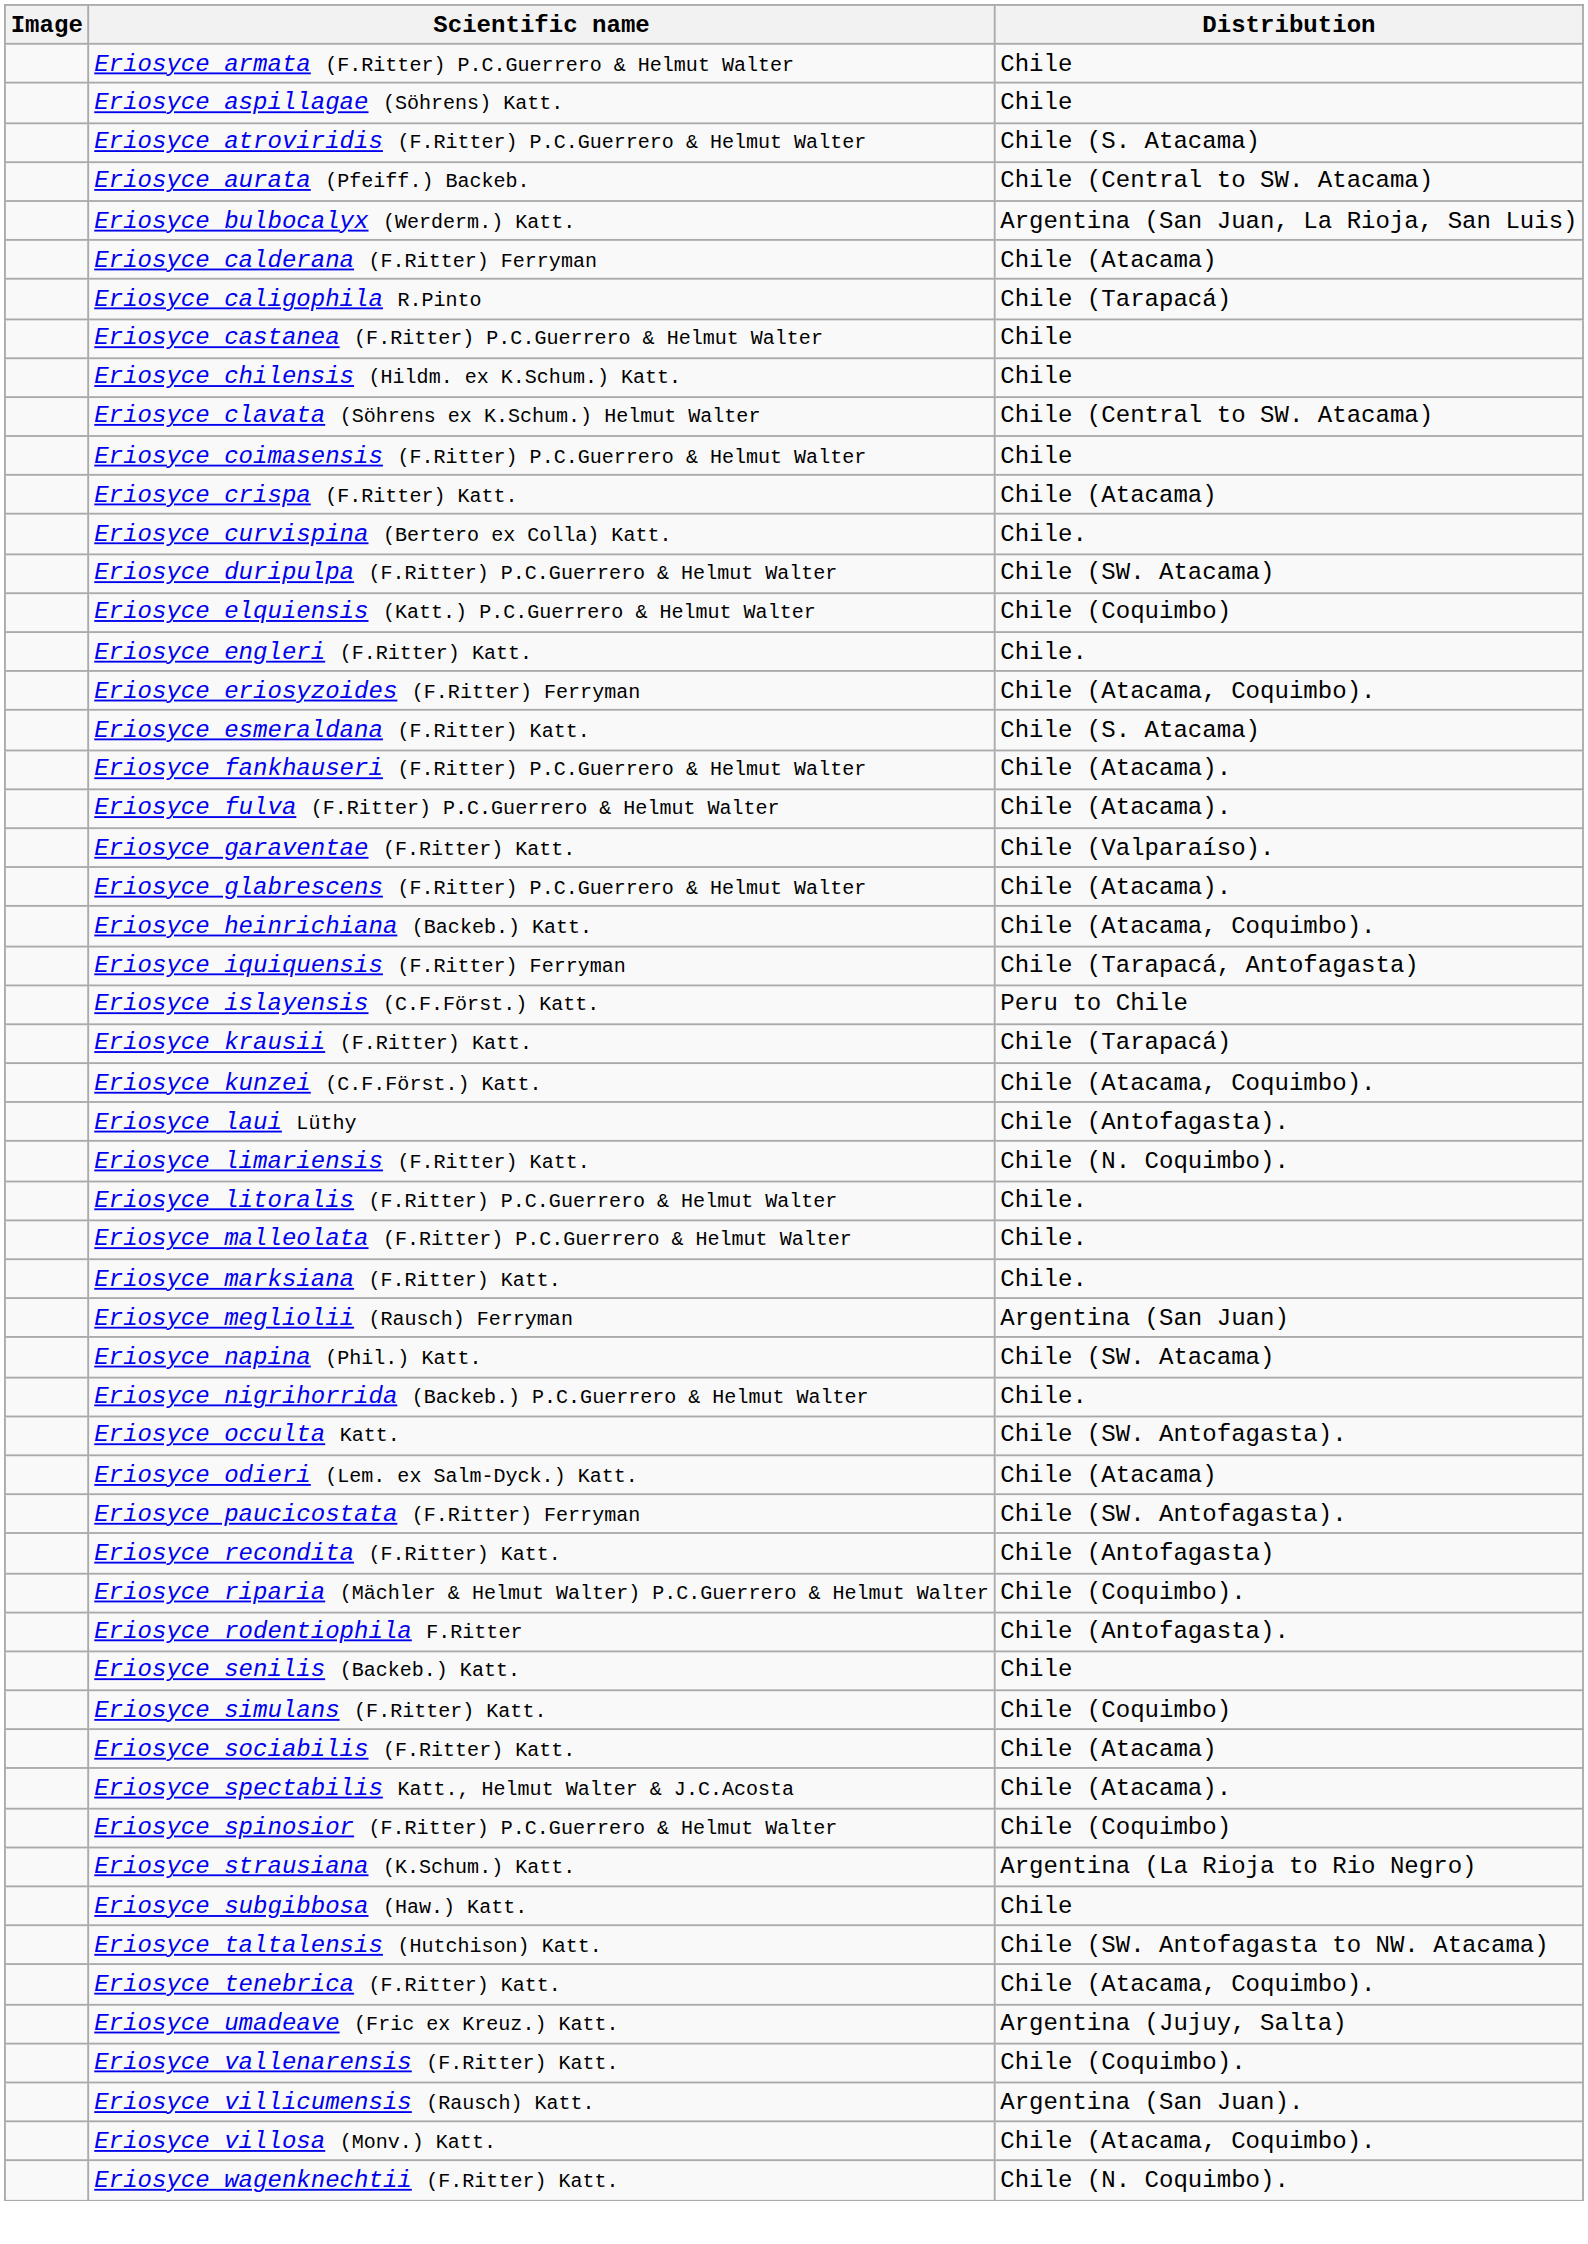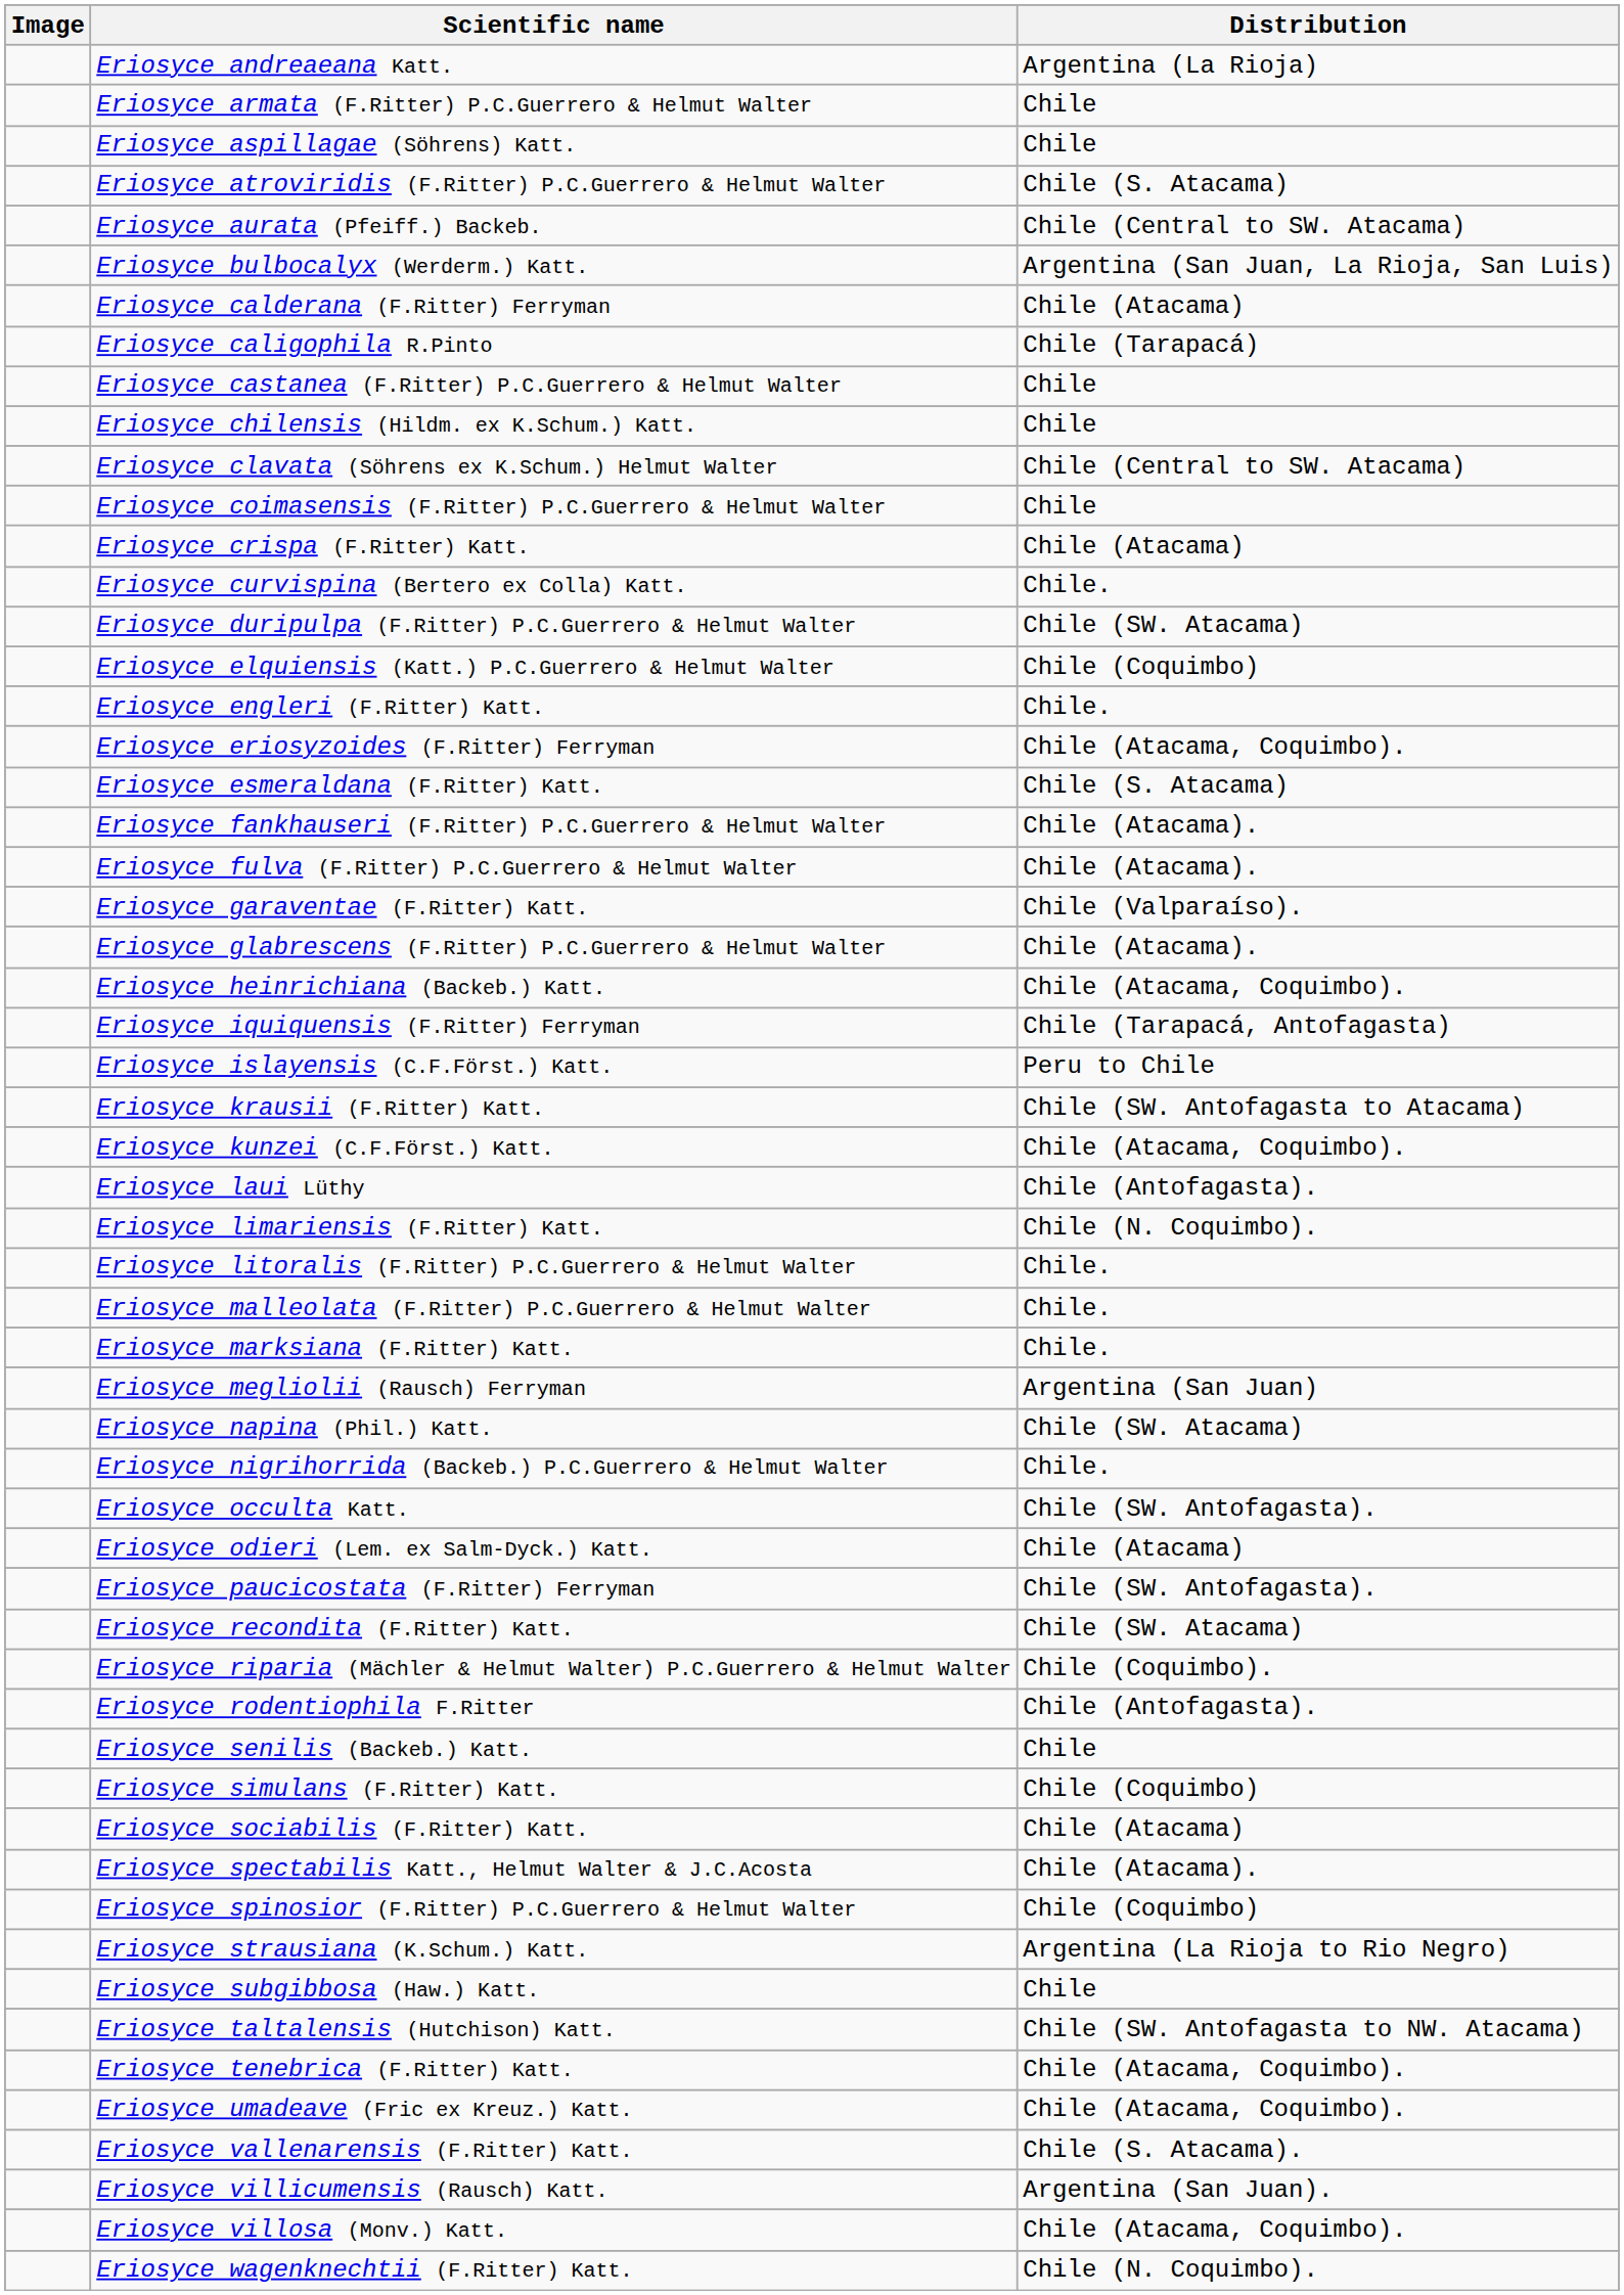 <table class="wikitable sortable">
 <tr>
 <th>Image</th>
 <th>Scientific name</th>
 <th>Distribution</th>
+</tr>
+<tr>
+<td></td>
+<td><em><a href='#'>Eriosyce andreaeana</a></em> <small>Katt.</small></td>
+<td>Argentina (La Rioja)</td>
 </tr>
 <tr>
 <td></td>
 <td><em><a href='#'>Eriosyce armata</a></em> <small>(F.Ritter) P.C.Guerrero & Helmut Walter</small></td>
 <td>Chile</td>
 </tr>
 <tr>
 <td></td>
 <td><em><a href='#'>Eriosyce aspillagae</a></em> <small>(Söhrens) Katt.</small></td>
 <td>Chile</td>
 </tr>
 <tr>
 <td></td>
 <td><em><a href='#'>Eriosyce atroviridis</a></em> <small>(F.Ritter) P.C.Guerrero & Helmut Walter</small></td>
 <td>Chile (S. Atacama)</td>
 </tr>
 <tr>
 <td></td>
 <td><em><a href='#'>Eriosyce aurata</a></em> <small>(Pfeiff.) Backeb.</small></td>
 <td>Chile (Central to SW. Atacama)</td>
 </tr>
 <tr>
 <td></td>
 <td><em><a href='#'>Eriosyce bulbocalyx</a></em> <small>(Werderm.) Katt.</small></td>
 <td>Argentina (San Juan, La Rioja, San Luis)</td>
 </tr>
 <tr>
 <td></td>
 <td><em><a href='#'>Eriosyce calderana</a></em> <small>(F.Ritter) Ferryman</small></td>
 <td>Chile (Atacama)</td>
 </tr>
 <tr>
 <td></td>
 <td><em><a href='#'>Eriosyce caligophila</a></em> <small>R.Pinto</small></td>
 <td>Chile (Tarapacá)</td>
 </tr>
 <tr>
 <td></td>
 <td><em><a href='#'>Eriosyce castanea</a></em> <small>(F.Ritter) P.C.Guerrero & Helmut Walter</small></td>
 <td>Chile</td>
 </tr>
 <tr>
 <td></td>
 <td><em><a href='#'>Eriosyce chilensis</a></em> <small>(Hildm. ex K.Schum.) Katt.</small></td>
 <td>Chile</td>
 </tr>
 <tr>
 <td></td>
 <td><em><a href='#'>Eriosyce clavata</a></em> <small>(Söhrens ex K.Schum.) Helmut Walter</small></td>
 <td>Chile (Central to SW. Atacama)</td>
 </tr>
 <tr>
 <td></td>
 <td><em><a href='#'>Eriosyce coimasensis</a></em> <small>(F.Ritter) P.C.Guerrero & Helmut Walter</small></td>
 <td>Chile</td>
 </tr>
 <tr>
 <td></td>
 <td><em><a href='#'>Eriosyce crispa</a></em> <small>(F.Ritter) Katt.</small></td>
 <td>Chile (Atacama)</td>
 </tr>
 <tr>
 <td></td>
 <td><em><a href='#'>Eriosyce curvispina</a></em> <small>(Bertero ex Colla) Katt.</small></td>
 <td>Chile.</td>
 </tr>
 <tr>
 <td></td>
 <td><em><a href='#'>Eriosyce duripulpa</a></em> <small>(F.Ritter) P.C.Guerrero & Helmut Walter</small></td>
 <td>Chile (SW. Atacama)</td>
 </tr>
 <tr>
 <td></td>
 <td><em><a href='#'>Eriosyce elquiensis</a></em> <small>(Katt.) P.C.Guerrero & Helmut Walter</small></td>
 <td>Chile (Coquimbo)</td>
 </tr>
 <tr>
 <td></td>
 <td><em><a href='#'>Eriosyce engleri</a></em> <small>(F.Ritter) Katt.</small></td>
 <td>Chile.</td>
 </tr>
 <tr>
 <td></td>
 <td><em><a href='#'>Eriosyce eriosyzoides</a></em> <small>(F.Ritter) Ferryman</small></td>
 <td>Chile (Atacama, Coquimbo).</td>
 </tr>
 <tr>
 <td></td>
 <td><em><a href='#'>Eriosyce esmeraldana</a></em> <small>(F.Ritter) Katt.</small></td>
 <td>Chile (S. Atacama)</td>
 </tr>
 <tr>
 <td></td>
 <td><em><a href='#'>Eriosyce fankhauseri</a></em> <small>(F.Ritter) P.C.Guerrero & Helmut Walter</small></td>
 <td>Chile (Atacama).</td>
 </tr>
 <tr>
 <td></td>
 <td><em><a href='#'>Eriosyce fulva</a></em> <small>(F.Ritter) P.C.Guerrero & Helmut Walter</small></td>
 <td>Chile (Atacama).</td>
 </tr>
 <tr>
 <td></td>
 <td><em><a href='#'>Eriosyce garaventae</a></em> <small>(F.Ritter) Katt.</small></td>
 <td>Chile (Valparaíso).</td>
 </tr>
 <tr>
 <td></td>
 <td><em><a href='#'>Eriosyce glabrescens</a></em> <small>(F.Ritter) P.C.Guerrero & Helmut Walter</small></td>
 <td>Chile (Atacama).</td>
 </tr>
 <tr>
 <td></td>
 <td><em><a href='#'>Eriosyce heinrichiana</a></em> <small>(Backeb.) Katt.</small></td>
 <td>Chile (Atacama, Coquimbo).</td>
 </tr>
 <tr>
 <td></td>
 <td><em><a href='#'>Eriosyce iquiquensis</a></em> <small>(F.Ritter) Ferryman</small></td>
 <td>Chile (Tarapacá, Antofagasta)</td>
 </tr>
 <tr>
 <td></td>
 <td><em><a href='#'>Eriosyce islayensis</a></em> <small>(C.F.Först.) Katt.</small></td>
 <td>Peru to Chile</td>
 </tr>
 <tr>
 <td></td>
 <td><em><a href='#'>Eriosyce krausii</a></em> <small>(F.Ritter) Katt.</small></td>
-<td>Chile (Tarapacá)</td>
+<td>Chile (SW. Antofagasta to Atacama)</td>
 </tr>
 <tr>
 <td></td>
 <td><em><a href='#'>Eriosyce kunzei</a></em> <small>(C.F.Först.) Katt.</small></td>
 <td>Chile (Atacama, Coquimbo).</td>
 </tr>
 <tr>
 <td></td>
 <td><em><a href='#'>Eriosyce laui</a></em> <small>Lüthy</small></td>
 <td>Chile (Antofagasta).</td>
 </tr>
 <tr>
 <td></td>
 <td><em><a href='#'>Eriosyce limariensis</a></em> <small>(F.Ritter) Katt.</small></td>
 <td>Chile (N. Coquimbo).</td>
 </tr>
 <tr>
 <td></td>
 <td><em><a href='#'>Eriosyce litoralis</a></em> <small>(F.Ritter) P.C.Guerrero & Helmut Walter</small></td>
 <td>Chile.</td>
 </tr>
 <tr>
 <td></td>
 <td><em><a href='#'>Eriosyce malleolata</a></em> <small>(F.Ritter) P.C.Guerrero & Helmut Walter</small></td>
 <td>Chile.</td>
 </tr>
 <tr>
 <td></td>
 <td><em><a href='#'>Eriosyce marksiana</a></em> <small>(F.Ritter) Katt.</small></td>
 <td>Chile.</td>
 </tr>
 <tr>
 <td></td>
 <td><em><a href='#'>Eriosyce megliolii</a></em> <small>(Rausch) Ferryman</small></td>
 <td>Argentina (San Juan)</td>
 </tr>
 <tr>
 <td></td>
 <td><em><a href='#'>Eriosyce napina</a></em> <small>(Phil.) Katt.</small></td>
 <td>Chile (SW. Atacama)</td>
 </tr>
 <tr>
 <td></td>
 <td><em><a href='#'>Eriosyce nigrihorrida</a></em> <small>(Backeb.) P.C.Guerrero & Helmut Walter</small></td>
 <td>Chile.</td>
 </tr>
 <tr>
 <td></td>
 <td><em><a href='#'>Eriosyce occulta</a></em> <small>Katt.</small></td>
 <td>Chile (SW. Antofagasta).</td>
 </tr>
 <tr>
 <td></td>
 <td><em><a href='#'>Eriosyce odieri</a></em> <small>(Lem. ex Salm-Dyck.) Katt.</small></td>
 <td>Chile (Atacama)</td>
 </tr>
 <tr>
 <td></td>
 <td><em><a href='#'>Eriosyce paucicostata</a></em> <small>(F.Ritter) Ferryman</small></td>
 <td>Chile (SW. Antofagasta).</td>
 </tr>
 <tr>
 <td></td>
 <td><em><a href='#'>Eriosyce recondita</a></em> <small>(F.Ritter) Katt.</small></td>
-<td>Chile (Antofagasta)</td>
+<td>Chile (SW. Atacama)</td>
 </tr>
 <tr>
 <td></td>
 <td><em><a href='#'>Eriosyce riparia</a></em> <small>(Mächler & Helmut Walter) P.C.Guerrero & Helmut Walter</small></td>
 <td>Chile (Coquimbo).</td>
 </tr>
 <tr>
 <td></td>
 <td><em><a href='#'>Eriosyce rodentiophila</a></em> <small>F.Ritter</small></td>
 <td>Chile (Antofagasta).</td>
 </tr>
 <tr>
 <td></td>
 <td><em><a href='#'>Eriosyce senilis</a></em> <small>(Backeb.) Katt.</small></td>
 <td>Chile</td>
 </tr>
 <tr>
 <td></td>
 <td><em><a href='#'>Eriosyce simulans</a></em> <small>(F.Ritter) Katt.</small></td>
 <td>Chile (Coquimbo)</td>
 </tr>
 <tr>
 <td></td>
 <td><em><a href='#'>Eriosyce sociabilis</a></em> <small>(F.Ritter) Katt.</small></td>
 <td>Chile (Atacama)</td>
 </tr>
 <tr>
 <td></td>
 <td><em><a href='#'>Eriosyce spectabilis</a></em> <small>Katt., Helmut Walter & J.C.Acosta</small></td>
 <td>Chile (Atacama).</td>
 </tr>
 <tr>
 <td></td>
 <td><em><a href='#'>Eriosyce spinosior</a></em> <small>(F.Ritter) P.C.Guerrero & Helmut Walter</small></td>
 <td>Chile (Coquimbo)</td>
 </tr>
 <tr>
 <td></td>
 <td><em><a href='#'>Eriosyce strausiana</a></em> <small>(K.Schum.) Katt.</small></td>
 <td>Argentina (La Rioja to Rio Negro)</td>
 </tr>
 <tr>
 <td></td>
 <td><em><a href='#'>Eriosyce subgibbosa</a></em> <small>(Haw.) Katt.</small></td>
 <td>Chile</td>
 </tr>
 <tr>
 <td></td>
 <td><em><a href='#'>Eriosyce taltalensis</a></em> <small>(Hutchison) Katt.</small></td>
 <td>Chile (SW. Antofagasta to NW. Atacama)</td>
 </tr>
 <tr>
 <td></td>
 <td><em><a href='#'>Eriosyce tenebrica</a></em> <small>(F.Ritter) Katt.</small></td>
 <td>Chile (Atacama, Coquimbo).</td>
 </tr>
 <tr>
 <td></td>
 <td><em><a href='#'>Eriosyce umadeave</a></em> <small>(Fric ex Kreuz.) Katt.</small></td>
-<td>Argentina (Jujuy, Salta)</td>
+<td>Chile (Atacama, Coquimbo).</td>
 </tr>
 <tr>
 <td></td>
 <td><em><a href='#'>Eriosyce vallenarensis</a></em> <small>(F.Ritter) Katt.</small></td>
-<td>Chile (Coquimbo).</td>
+<td>Chile (S. Atacama).</td>
 </tr>
 <tr>
 <td></td>
 <td><em><a href='#'>Eriosyce villicumensis</a></em> <small>(Rausch) Katt.</small></td>
 <td>Argentina (San Juan).</td>
 </tr>
 <tr>
 <td></td>
 <td><em><a href='#'>Eriosyce villosa</a></em> <small>(Monv.) Katt.</small></td>
 <td>Chile (Atacama, Coquimbo).</td>
 </tr>
 <tr>
 <td></td>
 <td><em><a href='#'>Eriosyce wagenknechtii</a></em> <small>(F.Ritter) Katt.</small></td>
 <td>Chile (N. Coquimbo).</td>
 </tr>
 <tr>
 </tr>
 </table>
